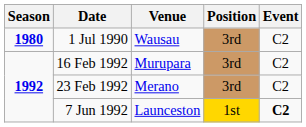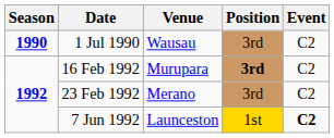 <table class="wikitable" style="text-align:center; font-size:95%;">
 <tr>
 <th>Season</th>
 <th>Date</th>
 <th>Venue</th>
 <th>Position</th>
 <th>Event</th>
 </tr>
 <tr>
-<td><strong><a href='#'>1980</a></strong></td>
+<td><strong><a href='#'>1990</a></strong></td>
 <td align=right>1 Jul 1990</td>
 <td align=left><a href='#'>Wausau</a></td>
 <td bgcolor=cc9966>3rd</td>
 <td>C2</td>
 </tr>
 <tr>
 <td rowspan=3><strong><a href='#'>1992</a></strong></td>
 <td align=right>16 Feb 1992</td>
 <td align=left><a href='#'>Murupara</a></td>
-<td bgcolor=cc9966>3rd</td>
+<td bgcolor=cc9966><strong>3rd</strong></td>
 <td>C2</td>
 </tr>
 <tr>
 <td align=right>23 Feb 1992</td>
 <td align=left><a href='#'>Merano</a></td>
 <td bgcolor=cc9966>3rd</td>
 <td>C2</td>
 </tr>
 <tr>
 <td align=right>7 Jun 1992</td>
 <td align=left><a href='#'>Launceston</a></td>
 <td bgcolor=gold>1st</td>
 <td><strong>C2</strong></td>
 </tr>
 </table>
